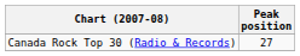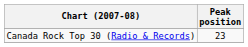 <table class="wikitable sortable">
 <tr>
 <th align="left">Chart (2007-08)</th>
 <th align="left">Peak<br>position</th>
 </tr>
 <tr>
 </tr>
 <tr>
 <td>Canada Rock Top 30 (<a href='#'>Radio & Records</a>)</td>
-<td align="center">27</td>
+<td align="center">23</td>
 </tr>
 <tr>
 </tr>
 </table>
